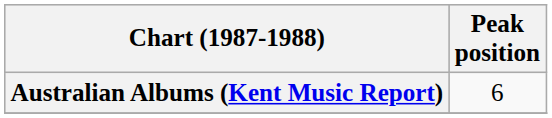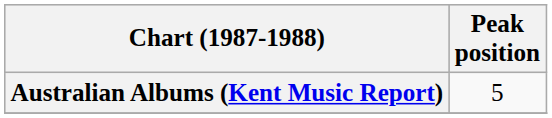 <table class="wikitable sortable plainrowheaders">
 <tr>
 <th>Chart (1987-1988)</th>
 <th>Peak<br>position</th>
 </tr>
 <tr>
 <th scope="row">Australian Albums (<a href='#'>Kent Music Report</a>)</th>
-<td align="center">6</td>
+<td align="center">5</td>
 </tr>
 <tr>
 </tr>
 <tr>
 </tr>
 <tr>
 </tr>
 <tr>
 </tr>
 <tr>
 </tr>
 <tr>
 </tr>
 <tr>
 </tr>
 </table>
